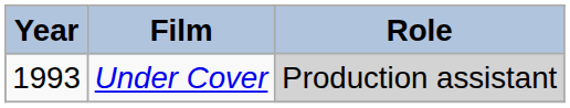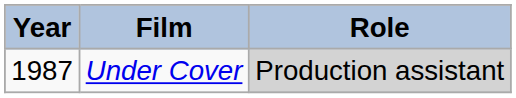 <table class="wikitable" style="font-size:95%;">
 <tr align="center">
 <th style="background:#B0C4DE;">Year</th>
 <th style="background:#B0C4DE;">Film</th>
 <th style="background:#B0C4DE;">Role</th>
 </tr>
 <tr>
-<td>1993</td>
+<td>1987</td>
 <td><em><a href='#'>Under Cover</a></em></td>
 <td style="background: lightgrey;">Production assistant</td>
 </tr>
 </table>
